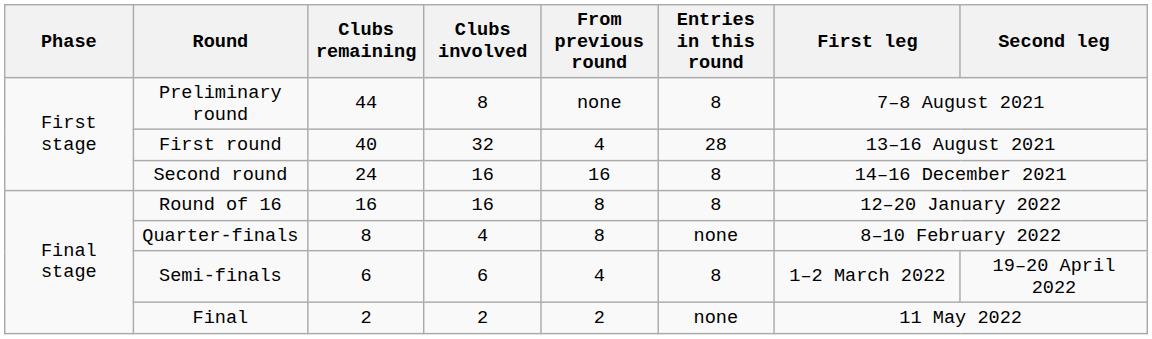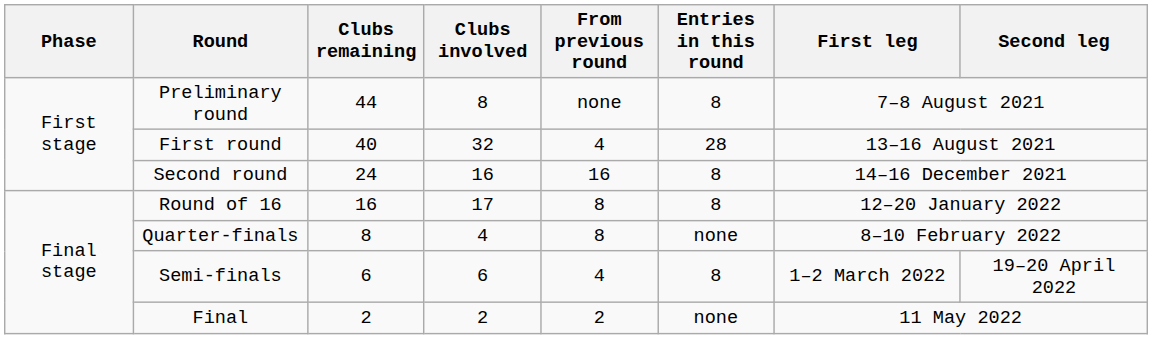 <table class="wikitable" style="text-align: center; font-size: 100%; width: 800px;">
 <tr>
 <th width=11%>Phase</th>
 <th width=15%>Round</th>
 <th width=10%>Clubs remaining</th>
 <th width=10%>Clubs involved</th>
 <th width=10%>From previous round</th>
 <th width=10%>Entries in this round</th>
 <th width=16%>First leg</th>
 <th width=16%>Second leg</th>
 </tr>
 <tr>
 <td rowspan=3 align=center>First stage</td>
 <td align="center">Preliminary round</td>
 <td align=center>44</td>
 <td align=center>8</td>
 <td align=center>none</td>
 <td align=center>8</td>
 <td colspan=2 align=center>7–8 August 2021</td>
 </tr>
 <tr>
 <td align=center>First round</td>
 <td align=center>40</td>
 <td align=center>32</td>
 <td align=center>4</td>
 <td align=center>28</td>
 <td colspan=2 align=center>13–16 August 2021</td>
 </tr>
 <tr>
 <td align=center>Second round</td>
 <td align=center>24</td>
 <td align=center>16</td>
 <td align=center>16</td>
 <td align=center>8</td>
 <td colspan=2 align=center>14–16 December 2021</td>
 </tr>
 <tr>
 <td rowspan=4 align=center>Final stage</td>
 <td align=center>Round of 16</td>
 <td align=center>16</td>
-<td align=center>16</td>
+<td align=center>17</td>
 <td align=center>8</td>
 <td align=center>8</td>
 <td colspan=2 align=center>12–20 January 2022</td>
 </tr>
 <tr>
 <td align=center>Quarter-finals</td>
 <td align=center>8</td>
 <td align=center>4</td>
 <td align=center>8</td>
 <td align=center>none</td>
 <td colspan=2 align=center>8–10 February 2022</td>
 </tr>
 <tr>
 <td align=center>Semi-finals</td>
 <td align=center>6</td>
 <td align=center>6</td>
 <td align=center>4</td>
 <td align=center>8</td>
 <td align=center>1–2 March 2022</td>
 <td align=center>19–20 April 2022</td>
 </tr>
 <tr>
 <td align=center>Final</td>
 <td align=center>2</td>
 <td align=center>2</td>
 <td align=center>2</td>
 <td align=center>none</td>
 <td colspan=2 align=center>11 May 2022</td>
 </tr>
 </table>
